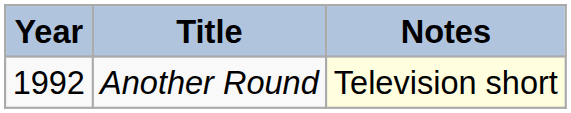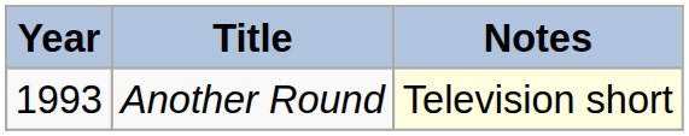 <table class="wikitable" style="font-size:95%;">
 <tr>
 <th style="background:#B0C4DE;">Year</th>
 <th style="background:#B0C4DE;">Title</th>
 <th style="background:#B0C4DE;">Notes</th>
 </tr>
 <tr>
-<td>1992</td>
+<td>1993</td>
 <td><em>Another Round</em></td>
 <td style="background: lightyellow;">Television short</td>
 </tr>
 </table>
